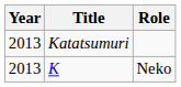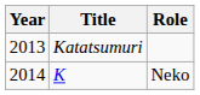 <table class="wikitable">
 <tr>
 <th>Year</th>
 <th>Title</th>
 <th>Role</th>
 </tr>
 <tr>
 <td>2013</td>
 <td><em>Katatsumuri</em></td>
 <td></td>
 </tr>
 <tr>
-<td>2013</td>
+<td>2014</td>
 <td><em><a href='#'>K</a></em></td>
 <td>Neko</td>
 </tr>
 </table>
